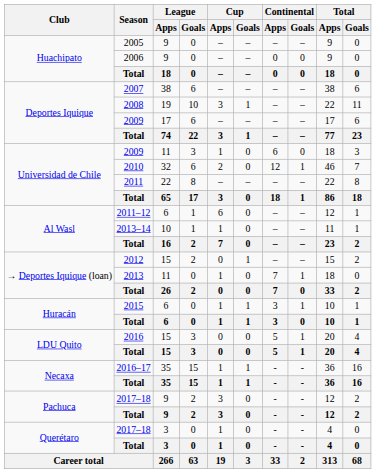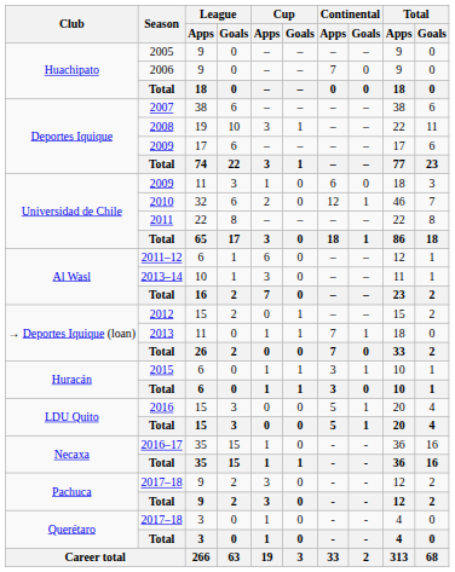 <table class="wikitable" style="text-align: center;">
 <tr>
 <th rowspan="2">Club</th>
 <th rowspan="2">Season</th>
 <th colspan="2">League</th>
 <th colspan="2">Cup</th>
 <th colspan="2">Continental</th>
 <th colspan="2">Total</th>
 </tr>
 <tr>
 <th>Apps</th>
 <th>Goals</th>
 <th>Apps</th>
 <th>Goals</th>
 <th>Apps</th>
 <th>Goals</th>
 <th>Apps</th>
 <th>Goals</th>
 </tr>
 <tr>
 <td rowspan="3"><a href='#'>Huachipato</a></td>
 <td>2005</td>
 <td>9</td>
 <td>0</td>
 <td>–</td>
 <td>–</td>
 <td>–</td>
 <td>–</td>
 <td>9</td>
 <td>0</td>
 </tr>
 <tr>
 <td>2006</td>
 <td>9</td>
 <td>0</td>
 <td>–</td>
 <td>–</td>
-<td>0</td>
+<td>7</td>
 <td>0</td>
 <td>9</td>
 <td>0</td>
 </tr>
 <tr>
 <th>Total</th>
 <th>18</th>
 <th>0</th>
 <th>–</th>
 <th>–</th>
 <th>0</th>
 <th>0</th>
 <th>18</th>
 <th>0</th>
 </tr>
 <tr>
 <td rowspan="4"><a href='#'>Deportes Iquique</a></td>
 <td><a href='#'>2007</a></td>
 <td>38</td>
 <td>6</td>
 <td>–</td>
 <td>–</td>
 <td>–</td>
 <td>–</td>
 <td>38</td>
 <td>6</td>
 </tr>
 <tr>
 <td><a href='#'>2008</a></td>
 <td>19</td>
 <td>10</td>
 <td>3</td>
 <td>1</td>
 <td>–</td>
 <td>–</td>
 <td>22</td>
 <td>11</td>
 </tr>
 <tr>
 <td><a href='#'>2009</a></td>
 <td>17</td>
 <td>6</td>
 <td>–</td>
 <td>–</td>
 <td>–</td>
 <td>–</td>
 <td>17</td>
 <td>6</td>
 </tr>
 <tr>
 <th>Total</th>
 <th>74</th>
 <th>22</th>
 <th>3</th>
 <th>1</th>
 <th>–</th>
 <th>–</th>
 <th>77</th>
 <th>23</th>
 </tr>
 <tr>
 <td rowspan="4"><a href='#'>Universidad de Chile</a></td>
 <td><a href='#'>2009</a></td>
 <td>11</td>
 <td>3</td>
 <td>1</td>
 <td>0</td>
 <td>6</td>
 <td>0</td>
 <td>18</td>
 <td>3</td>
 </tr>
 <tr>
 <td><a href='#'>2010</a></td>
 <td>32</td>
 <td>6</td>
 <td>2</td>
 <td>0</td>
 <td>12</td>
 <td>1</td>
 <td>46</td>
 <td>7</td>
 </tr>
 <tr>
 <td><a href='#'>2011</a></td>
 <td>22</td>
 <td>8</td>
 <td>–</td>
 <td>–</td>
 <td>–</td>
 <td>–</td>
 <td>22</td>
 <td>8</td>
 </tr>
 <tr>
 <th>Total</th>
 <th>65</th>
 <th>17</th>
 <th>3</th>
 <th>0</th>
 <th>18</th>
 <th>1</th>
 <th>86</th>
 <th>18</th>
 </tr>
 <tr>
 <td rowspan="3"><a href='#'>Al Wasl</a></td>
 <td><a href='#'>2011–12</a></td>
 <td>6</td>
 <td>1</td>
 <td>6</td>
 <td>0</td>
 <td>–</td>
 <td>–</td>
 <td>12</td>
 <td>1</td>
 </tr>
 <tr>
 <td><a href='#'>2013–14</a></td>
 <td>10</td>
 <td>1</td>
-<td>1</td>
+<td>3</td>
 <td>0</td>
 <td>–</td>
 <td>–</td>
 <td>11</td>
 <td>1</td>
 </tr>
 <tr>
 <th>Total</th>
 <th>16</th>
 <th>2</th>
 <th>7</th>
 <th>0</th>
 <th>–</th>
 <th>–</th>
 <th>23</th>
 <th>2</th>
 </tr>
 <tr>
 <td rowspan="3">→ <a href='#'>Deportes Iquique</a> (loan)</td>
 <td><a href='#'>2012</a></td>
 <td>15</td>
 <td>2</td>
 <td>0</td>
 <td>1</td>
 <td>–</td>
 <td>–</td>
 <td>15</td>
 <td>2</td>
 </tr>
 <tr>
 <td><a href='#'>2013</a></td>
 <td>11</td>
 <td>0</td>
 <td>1</td>
-<td>0</td>
+<td>1</td>
 <td>7</td>
 <td>1</td>
 <td>18</td>
 <td>0</td>
 </tr>
 <tr>
 <th>Total</th>
 <th>26</th>
 <th>2</th>
 <th>0</th>
 <th>0</th>
 <th>7</th>
 <th>0</th>
 <th>33</th>
 <th>2</th>
 </tr>
 <tr>
 <td rowspan="2"><a href='#'>Huracán</a></td>
 <td><a href='#'>2015</a></td>
 <td>6</td>
 <td>0</td>
 <td>1</td>
 <td>1</td>
 <td>3</td>
 <td>1</td>
 <td>10</td>
 <td>1</td>
 </tr>
 <tr>
 <th>Total</th>
 <th>6</th>
 <th>0</th>
 <th>1</th>
 <th>1</th>
 <th>3</th>
 <th>0</th>
 <th>10</th>
 <th>1</th>
 </tr>
 <tr>
 <td rowspan="2"><a href='#'>LDU Quito</a></td>
 <td><a href='#'>2016</a></td>
 <td>15</td>
 <td>3</td>
 <td>0</td>
 <td>0</td>
 <td>5</td>
 <td>1</td>
 <td>20</td>
 <td>4</td>
 </tr>
 <tr>
 <th>Total</th>
 <th>15</th>
 <th>3</th>
 <th>0</th>
 <th>0</th>
 <th>5</th>
 <th>1</th>
 <th>20</th>
 <th>4</th>
 </tr>
 <tr>
 <td rowspan="2"><a href='#'>Necaxa</a></td>
 <td><a href='#'>2016–17</a></td>
 <td>35</td>
 <td>15</td>
 <td>1</td>
-<td>1</td>
+<td>0</td>
 <td>-</td>
 <td>-</td>
 <td>36</td>
 <td>16</td>
 </tr>
 <tr>
 <th>Total</th>
 <th>35</th>
 <th>15</th>
 <th>1</th>
 <th>1</th>
 <th>-</th>
 <th>-</th>
 <th>36</th>
 <th>16</th>
 </tr>
 <tr>
 <td rowspan="2"><a href='#'>Pachuca</a></td>
 <td><a href='#'>2017–18</a></td>
 <td>9</td>
 <td>2</td>
 <td>3</td>
 <td>0</td>
 <td>-</td>
 <td>-</td>
 <td>12</td>
 <td>2</td>
 </tr>
 <tr>
 <th>Total</th>
 <th>9</th>
 <th>2</th>
 <th>3</th>
 <th>0</th>
 <th>-</th>
 <th>-</th>
 <th>12</th>
 <th>2</th>
 </tr>
 <tr>
 <td rowspan="2"><a href='#'>Querétaro</a></td>
 <td><a href='#'>2017–18</a></td>
 <td>3</td>
 <td>0</td>
 <td>1</td>
 <td>0</td>
 <td>-</td>
 <td>-</td>
 <td>4</td>
 <td>0</td>
 </tr>
 <tr>
 <th>Total</th>
 <th>3</th>
 <th>0</th>
 <th>1</th>
 <th>0</th>
 <th>-</th>
 <th>-</th>
 <th>4</th>
 <th>0</th>
 </tr>
 <tr>
 <th colspan="2">Career total</th>
 <th>266</th>
 <th>63</th>
 <th>19</th>
 <th>3</th>
 <th>33</th>
 <th>2</th>
 <th>313</th>
 <th>68</th>
 </tr>
 </table>
